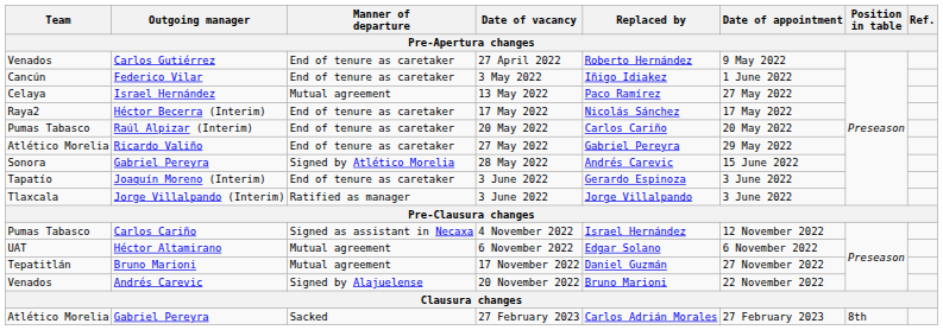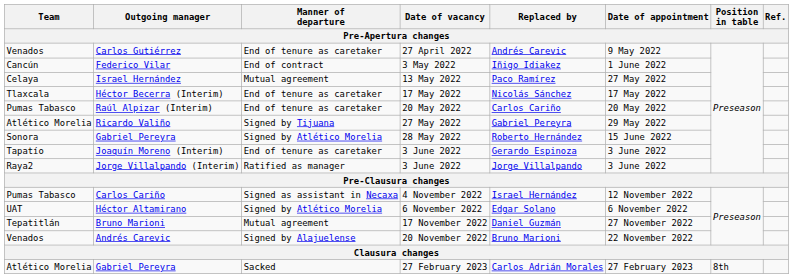 <table class="wikitable sortable">
 <tr>
 <th>Team</th>
 <th>Outgoing manager</th>
 <th>Manner of <br> departure</th>
 <th>Date of vacancy</th>
 <th>Replaced by</th>
 <th>Date of appointment</th>
 <th>Position <br> in table</th>
 <th>Ref.</th>
 </tr>
 <tr>
 <th colspan=9>Pre-Apertura changes</th>
 </tr>
 <tr>
 <td>Venados</td>
 <td> <a href='#'>Carlos Gutiérrez</a></td>
 <td>End of tenure as caretaker</td>
 <td>27 April 2022</td>
-<td> <a href='#'>Roberto Hernández</a></td>
+<td> <a href='#'>Andrés Carevic</a></td>
 <td>9 May 2022</td>
 <td rowspan=9><em>Preseason</em></td>
 <td></td>
 </tr>
 <tr>
 <td>Cancún</td>
 <td> <a href='#'>Federico Vilar</a></td>
-<td>End of tenure as caretaker</td>
+<td>End of contract</td>
 <td>3 May 2022</td>
 <td> <a href='#'>Iñigo Idiakez</a></td>
 <td>1 June 2022</td>
 <td></td>
 </tr>
 <tr>
 <td>Celaya</td>
 <td> <a href='#'>Israel Hernández</a></td>
 <td>Mutual agreement</td>
 <td>13 May 2022</td>
 <td> <a href='#'>Paco Ramírez</a></td>
 <td>27 May 2022</td>
 <td></td>
 </tr>
 <tr>
-<td>Raya2</td>
+<td>Tlaxcala</td>
 <td> <a href='#'>Héctor Becerra</a> (Interim)</td>
 <td>End of tenure as caretaker</td>
 <td>17 May 2022</td>
 <td> <a href='#'>Nicolás Sánchez</a></td>
 <td>17 May 2022</td>
 <td></td>
 </tr>
 <tr>
 <td>Pumas Tabasco</td>
 <td> <a href='#'>Raúl Alpizar</a> (Interim)</td>
 <td>End of tenure as caretaker</td>
 <td>20 May 2022</td>
 <td> <a href='#'>Carlos Cariño</a></td>
 <td>20 May 2022</td>
 <td></td>
 </tr>
 <tr>
 <td>Atlético Morelia</td>
 <td> <a href='#'>Ricardo Valiño</a></td>
-<td>End of tenure as caretaker</td>
+<td>Signed by <a href='#'>Tijuana</a></td>
 <td>27 May 2022</td>
 <td> <a href='#'>Gabriel Pereyra</a></td>
 <td>29 May 2022</td>
 <td></td>
 </tr>
 <tr>
 <td>Sonora</td>
 <td> <a href='#'>Gabriel Pereyra</a></td>
 <td>Signed by <a href='#'>Atlético Morelia</a></td>
 <td>28 May 2022</td>
-<td> <a href='#'>Andrés Carevic</a></td>
+<td> <a href='#'>Roberto Hernández</a></td>
 <td>15 June 2022</td>
 <td></td>
 </tr>
 <tr>
 <td>Tapatío</td>
 <td> <a href='#'>Joaquín Moreno</a> (Interim)</td>
 <td>End of tenure as caretaker</td>
 <td>3 June 2022</td>
 <td> <a href='#'>Gerardo Espinoza</a></td>
 <td>3 June 2022</td>
 <td></td>
 </tr>
 <tr>
-<td>Tlaxcala</td>
+<td>Raya2</td>
 <td> <a href='#'>Jorge Villalpando</a> (Interim)</td>
 <td>Ratified as manager</td>
 <td>3 June 2022</td>
 <td> <a href='#'>Jorge Villalpando</a></td>
 <td>3 June 2022</td>
 <td></td>
 </tr>
 <tr>
 <th colspan=8>Pre-Clausura changes</th>
 </tr>
 <tr>
 <td>Pumas Tabasco</td>
 <td> <a href='#'>Carlos Cariño</a></td>
 <td>Signed as assistant in <a href='#'>Necaxa</a></td>
 <td>4 November 2022</td>
 <td> <a href='#'>Israel Hernández</a></td>
 <td>12 November 2022</td>
 <td rowspan=4><em>Preseason</em></td>
 <td></td>
 </tr>
 <tr>
 <td>UAT</td>
 <td> <a href='#'>Héctor Altamirano</a></td>
-<td>Mutual agreement</td>
+<td>Signed by <a href='#'>Atlético Morelia</a></td>
 <td>6 November 2022</td>
 <td> <a href='#'>Edgar Solano</a></td>
 <td>6 November 2022</td>
 <td></td>
 </tr>
 <tr>
 <td>Tepatitlán</td>
 <td> <a href='#'>Bruno Marioni</a></td>
 <td>Mutual agreement</td>
 <td>17 November 2022</td>
 <td> <a href='#'>Daniel Guzmán</a></td>
 <td>27 November 2022</td>
 <td></td>
 </tr>
 <tr>
 <td>Venados</td>
 <td> <a href='#'>Andrés Carevic</a></td>
 <td>Signed by <a href='#'>Alajuelense</a></td>
 <td>20 November 2022</td>
 <td> <a href='#'>Bruno Marioni</a></td>
 <td>22 November 2022</td>
 <td></td>
 </tr>
 <tr>
 <th colspan=8>Clausura changes</th>
 </tr>
 <tr>
 <td>Atlético Morelia</td>
 <td> <a href='#'>Gabriel Pereyra</a></td>
 <td>Sacked</td>
 <td>27 February 2023</td>
 <td> <a href='#'>Carlos Adrián Morales</a></td>
 <td>27 February 2023</td>
 <td>8th</td>
 <td></td>
 </tr>
 </table>
